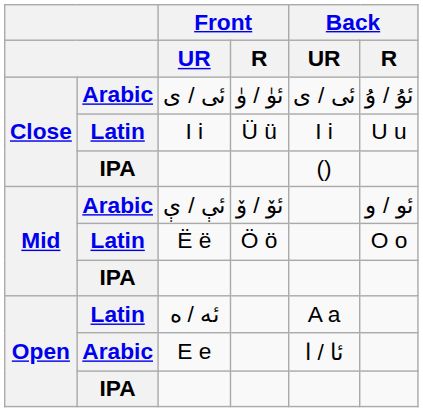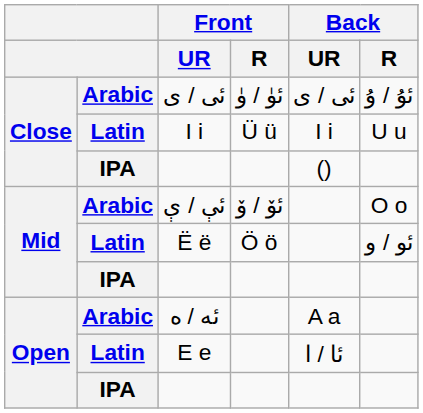 <table class="wikitable" style="text-align:center;">
 <tr>
 <th colspan="2"></th>
 <th colspan="2"><a href='#'>Front</a></th>
 <th colspan="2"><a href='#'>Back</a></th>
 </tr>
 <tr class="small">
 <th colspan="2"></th>
 <th><a href='#'>UR</a></th>
 <th>R</th>
 <th>UR</th>
 <th>R</th>
 </tr>
 <tr style="text-align: center;">
 <th rowspan=3><a href='#'>Close</a></th>
 <th><a href='#'>Arabic</a></th>
 <td>ئى / ى</td>
 <td>ئۈ / ۈ</td>
 <td>ئى / ى</td>
 <td>ئۇ / ۇ</td>
 </tr>
 <tr>
 <th><a href='#'>Latin</a></th>
 <td>I i</td>
 <td>Ü ü</td>
 <td>I i</td>
 <td>U u</td>
 </tr>
 <tr>
 <th>IPA</th>
 <td></td>
 <td></td>
 <td>()</td>
 <td></td>
 </tr>
 <tr style="text-align: center;">
 <th rowspan=3><a href='#'>Mid</a></th>
 <th><a href='#'>Arabic</a></th>
 <td>ئې / ې</td>
 <td>ئۆ / ۆ</td>
 <td></td>
-<td>ئو / و</td>
+<td>O o</td>
 </tr>
 <tr>
 <th><a href='#'>Latin</a></th>
 <td>Ë ë</td>
 <td>Ö ö</td>
 <td></td>
-<td>O o</td>
+<td>ئو / و</td>
 </tr>
 <tr>
 <th>IPA</th>
 <td></td>
 <td></td>
 <td></td>
 <td></td>
 </tr>
 <tr style="text-align: center;">
 <th rowspan=3><a href='#'>Open</a></th>
-<th><a href='#'>Latin</a></th>
+<th><a href='#'>Arabic</a></th>
 <td>ئە / ە</td>
 <td></td>
 <td>A a</td>
 <td></td>
 </tr>
 <tr>
-<th><a href='#'>Arabic</a></th>
+<th><a href='#'>Latin</a></th>
 <td>E e</td>
 <td></td>
 <td>ئا / ا</td>
 <td></td>
 </tr>
 <tr>
 <th>IPA</th>
 <td></td>
 <td></td>
 <td></td>
 <td></td>
 </tr>
 </table>
